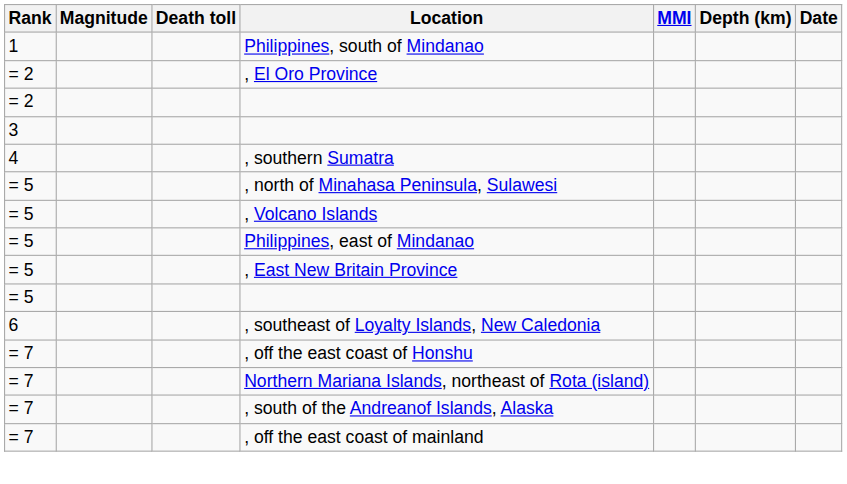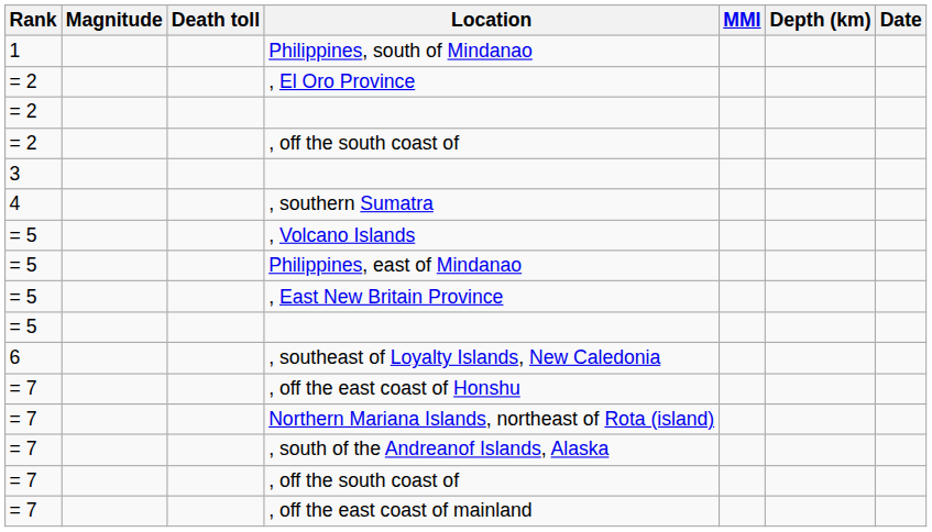 <table class="sortable wikitable" style="font-size:100%;">
 <tr>
 <th>Rank</th>
 <th>Magnitude</th>
 <th>Death toll</th>
 <th>Location</th>
 <th><a href='#'>MMI</a></th>
 <th>Depth (km)</th>
 <th>Date</th>
 </tr>
 <tr>
 <td>1</td>
 <td></td>
 <td></td>
 <td> <a href='#'>Philippines</a>, south of <a href='#'>Mindanao</a></td>
 <td></td>
 <td></td>
 <td></td>
 </tr>
 <tr>
 <td>= 2</td>
 <td></td>
 <td></td>
 <td>, <a href='#'>El Oro Province</a></td>
 <td></td>
 <td></td>
 <td></td>
 </tr>
 <tr>
 <td>= 2</td>
 <td></td>
 <td></td>
 <td></td>
 <td></td>
 <td></td>
 <td></td>
 </tr>
 <tr>
+<td>= 2</td>
+<td></td>
+<td></td>
+<td>, off the south coast of</td>
+<td></td>
+<td></td>
+<td></td>
+</tr>
+<tr>
 <td>3</td>
 <td></td>
 <td></td>
 <td></td>
 <td></td>
 <td></td>
 <td></td>
 </tr>
 <tr>
 <td>4</td>
 <td></td>
 <td></td>
 <td>, southern <a href='#'>Sumatra</a></td>
-<td></td>
-<td></td>
-<td></td>
-</tr>
-<tr>
-<td>= 5</td>
-<td></td>
-<td></td>
-<td>, north of <a href='#'>Minahasa Peninsula</a>, <a href='#'>Sulawesi</a></td>
 <td></td>
 <td></td>
 <td></td>
 </tr>
 <tr>
 <td>= 5</td>
 <td></td>
 <td></td>
 <td>, <a href='#'>Volcano Islands</a></td>
 <td></td>
 <td></td>
 <td></td>
 </tr>
 <tr>
 <td>= 5</td>
 <td></td>
 <td></td>
 <td> <a href='#'>Philippines</a>, east of <a href='#'>Mindanao</a></td>
 <td></td>
 <td></td>
 <td></td>
 </tr>
 <tr>
 <td>= 5</td>
 <td></td>
 <td></td>
 <td>, <a href='#'>East New Britain Province</a></td>
 <td></td>
 <td></td>
 <td></td>
 </tr>
 <tr>
 <td>= 5</td>
 <td></td>
 <td></td>
 <td></td>
 <td></td>
 <td></td>
 <td></td>
 </tr>
 <tr>
 <td>6</td>
 <td></td>
 <td></td>
 <td>, southeast of <a href='#'>Loyalty Islands</a>, <a href='#'>New Caledonia</a></td>
 <td></td>
 <td></td>
 <td></td>
 </tr>
 <tr>
 <td>= 7</td>
 <td></td>
 <td></td>
 <td>, off the east coast of <a href='#'>Honshu</a></td>
 <td></td>
 <td></td>
 <td></td>
 </tr>
 <tr>
 <td>= 7</td>
 <td></td>
 <td></td>
 <td> <a href='#'>Northern Mariana Islands</a>, northeast of <a href='#'>Rota (island)</a></td>
 <td></td>
 <td></td>
 <td></td>
 </tr>
 <tr>
 <td>= 7</td>
 <td></td>
 <td></td>
 <td>, south of the <a href='#'>Andreanof Islands</a>, <a href='#'>Alaska</a></td>
 <td></td>
 <td></td>
 <td></td>
 </tr>
 <tr>
 <td>= 7</td>
 <td></td>
 <td></td>
+<td>, off the south coast of</td>
+<td></td>
+<td></td>
+<td></td>
+</tr>
+<tr>
+<td>= 7</td>
+<td></td>
+<td></td>
 <td>, off the east coast of mainland</td>
 <td></td>
 <td></td>
 <td></td>
 </tr>
 </table>
